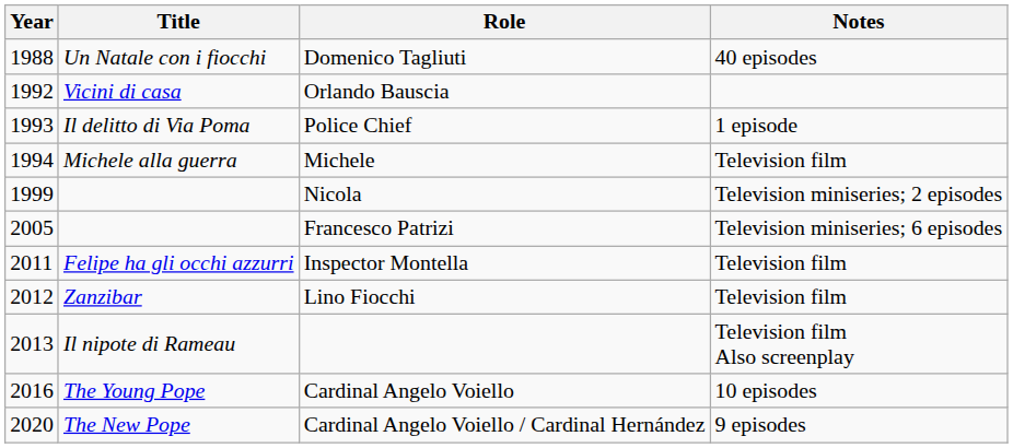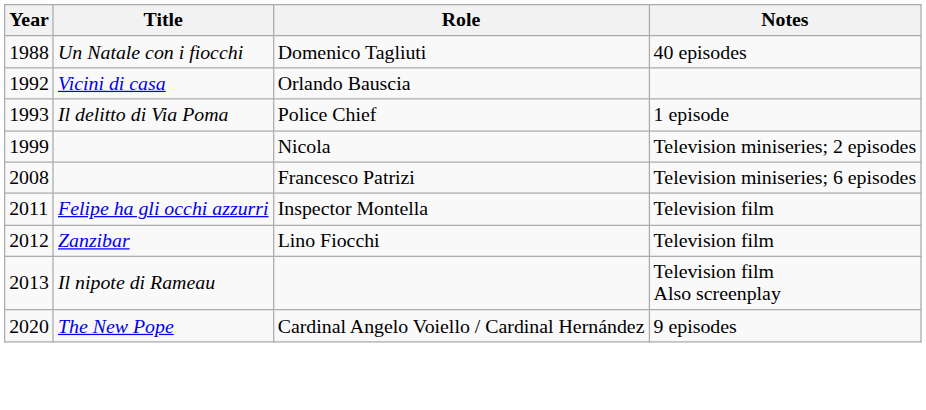 <table class="wikitable sortable">
 <tr>
 <th>Year</th>
 <th>Title</th>
 <th>Role</th>
 <th>Notes</th>
 </tr>
 <tr>
 <td>1988</td>
 <td><em>Un Natale con i fiocchi</em></td>
 <td>Domenico Tagliuti</td>
 <td>40 episodes</td>
 </tr>
 <tr>
 <td>1992</td>
 <td><em><a href='#'>Vicini di casa</a></em></td>
 <td>Orlando Bauscia</td>
 <td></td>
 </tr>
 <tr>
 <td>1993</td>
 <td><em>Il delitto di Via Poma</em></td>
 <td>Police Chief</td>
 <td>1 episode</td>
 </tr>
 <tr>
-<td>1994</td>
-<td><em>Michele alla guerra</em></td>
-<td>Michele</td>
-<td>Television film</td>
-</tr>
-<tr>
 <td>1999</td>
 <td><em></em></td>
 <td>Nicola</td>
 <td>Television miniseries; 2 episodes</td>
 </tr>
 <tr>
-<td>2005</td>
+<td>2008</td>
 <td><em></em></td>
 <td>Francesco Patrizi</td>
 <td>Television miniseries; 6 episodes</td>
 </tr>
 <tr>
 <td>2011</td>
 <td><em><a href='#'>Felipe ha gli occhi azzurri</a></em></td>
 <td>Inspector Montella</td>
 <td>Television film</td>
 </tr>
 <tr>
 <td>2012</td>
 <td><em><a href='#'>Zanzibar</a></em></td>
 <td>Lino Fiocchi</td>
 <td>Television film</td>
 </tr>
 <tr>
 <td>2013</td>
 <td><em>Il nipote di Rameau</em></td>
 <td></td>
 <td>Television film<br>Also screenplay</td>
 </tr>
 <tr>
-<td>2016</td>
-<td><em><a href='#'>The Young Pope</a></em></td>
-<td>Cardinal Angelo Voiello</td>
-<td>10 episodes</td>
-</tr>
-<tr>
 <td>2020</td>
 <td><em><a href='#'>The New Pope</a></em></td>
 <td>Cardinal Angelo Voiello / Cardinal Hernández</td>
 <td>9 episodes</td>
 </tr>
 </table>
